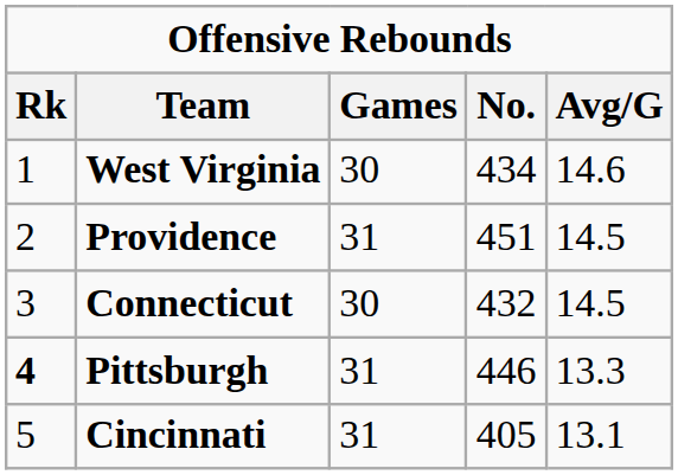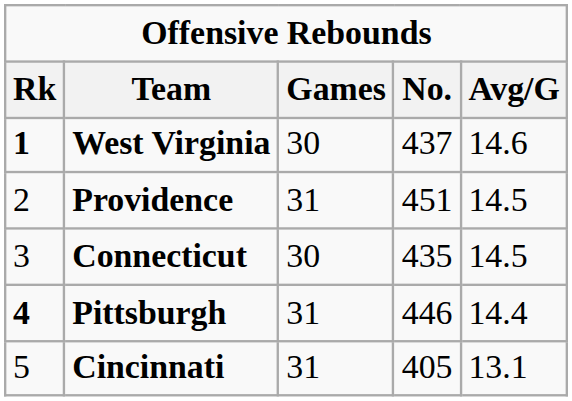 <table class="wikitable" style="white-space:nowrap; font-size:90%;">
 <tr>
 <td colspan=5 style="text-align:center"><strong>Offensive Rebounds</strong></td>
 </tr>
 <tr>
 <th>Rk</th>
 <th>Team</th>
 <th>Games</th>
 <th>No.</th>
 <th>Avg/G</th>
 </tr>
 <tr>
-<td>1</td>
+<td><strong>1</strong></td>
 <td><strong>West Virginia</strong></td>
 <td>30</td>
-<td>434</td>
+<td>437</td>
 <td>14.6</td>
 </tr>
 <tr>
 <td>2</td>
 <td><strong>Providence</strong></td>
 <td>31</td>
 <td>451</td>
 <td>14.5</td>
 </tr>
 <tr>
 <td>3</td>
 <td><strong>Connecticut</strong></td>
 <td>30</td>
-<td>432</td>
+<td>435</td>
 <td>14.5</td>
 </tr>
 <tr>
 <td><strong>4</strong></td>
 <td><strong>Pittsburgh</strong></td>
 <td>31</td>
 <td>446</td>
-<td>13.3</td>
+<td>14.4</td>
 </tr>
 <tr>
 <td>5</td>
 <td><strong>Cincinnati</strong></td>
 <td>31</td>
 <td>405</td>
 <td>13.1</td>
 </tr>
 </table>
